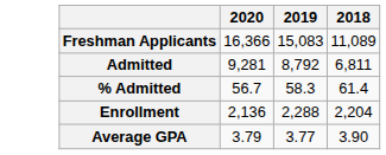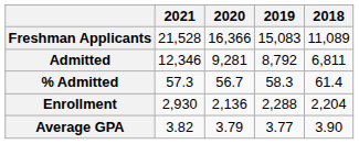 <table style= "float:right; text-align:center; font-size:85%; margin-left:2em; margin:auto;"  class="wikitable">
 <tr>
 <th></th>
+<th !>2021</th>
 <th !>2020</th>
 <th !>2019</th>
 <th !>2018</th>
 </tr>
 <tr>
 <th !>Freshman Applicants</th>
+<td>21,528</td>
 <td>16,366</td>
 <td>15,083</td>
 <td>11,089</td>
 </tr>
 <tr>
 <th !>Admitted</th>
+<td>12,346</td>
 <td>9,281</td>
 <td>8,792</td>
 <td>6,811</td>
 </tr>
 <tr>
 <th !>% Admitted</th>
+<td>57.3</td>
 <td>56.7</td>
 <td>58.3</td>
 <td>61.4</td>
 </tr>
 <tr>
 <th !>Enrollment</th>
+<td>2,930</td>
 <td>2,136</td>
 <td>2,288</td>
 <td>2,204</td>
 </tr>
 <tr>
 <th !>Average GPA</th>
+<td>3.82</td>
 <td>3.79</td>
 <td>3.77</td>
 <td>3.90</td>
 </tr>
 </table>
